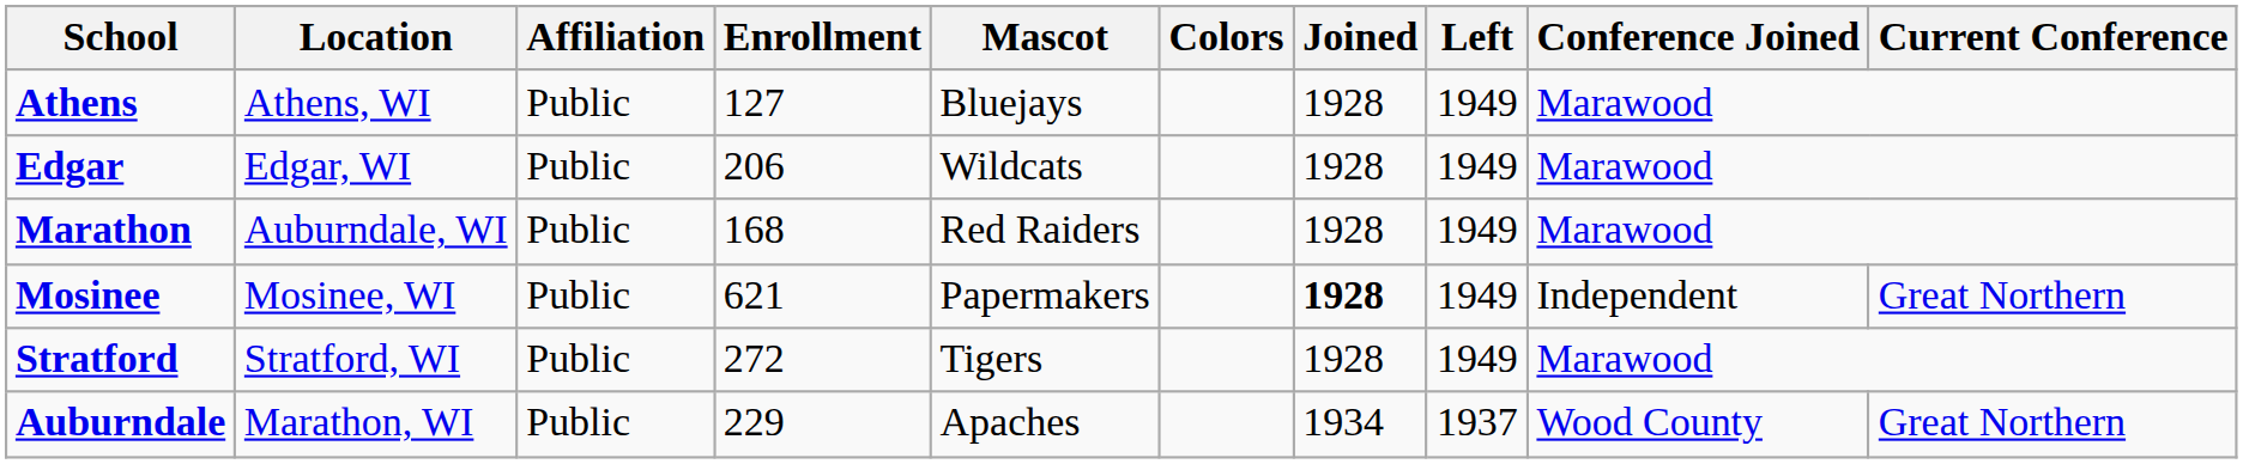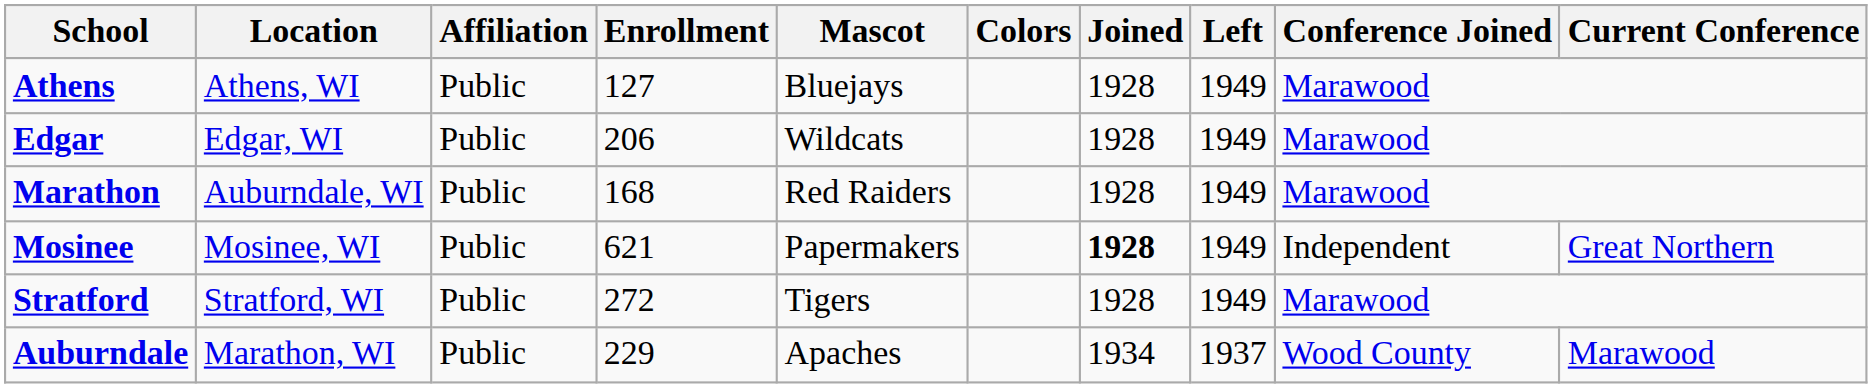 <table class="wikitable sortable">
 <tr>
 <th>School</th>
 <th>Location</th>
 <th>Affiliation</th>
 <th>Enrollment</th>
 <th>Mascot</th>
 <th>Colors</th>
 <th>Joined</th>
 <th>Left</th>
 <th>Conference Joined</th>
 <th>Current Conference</th>
 </tr>
 <tr>
 <td><a href='#'><strong>Athens</strong></a></td>
 <td><a href='#'>Athens, WI</a></td>
 <td>Public</td>
 <td>127</td>
 <td>Bluejays</td>
 <td> </td>
 <td>1928</td>
 <td>1949</td>
 <td colspan="2"><a href='#'>Marawood</a></td>
 </tr>
 <tr>
 <td><a href='#'><strong>Edgar</strong></a></td>
 <td><a href='#'>Edgar, WI</a></td>
 <td>Public</td>
 <td>206</td>
 <td>Wildcats</td>
 <td> </td>
 <td>1928</td>
 <td>1949</td>
 <td colspan="2"><a href='#'>Marawood</a></td>
 </tr>
 <tr>
 <td><a href='#'><strong>Marathon</strong></a></td>
 <td><a href='#'>Auburndale, WI</a></td>
 <td>Public</td>
 <td>168</td>
 <td>Red Raiders</td>
 <td> </td>
 <td>1928</td>
 <td>1949</td>
 <td colspan="2"><a href='#'>Marawood</a></td>
 </tr>
 <tr>
 <td><a href='#'><strong>Mosinee</strong></a></td>
 <td><a href='#'>Mosinee, WI</a></td>
 <td>Public</td>
 <td>621</td>
 <td>Papermakers</td>
 <td> </td>
 <td><strong>1928</strong></td>
 <td>1949</td>
 <td>Independent</td>
 <td><a href='#'>Great Northern</a></td>
 </tr>
 <tr>
 <td><a href='#'><strong>Stratford</strong></a></td>
 <td><a href='#'>Stratford, WI</a></td>
 <td>Public</td>
 <td>272</td>
 <td>Tigers</td>
 <td> </td>
 <td>1928</td>
 <td>1949</td>
 <td colspan="2"><a href='#'>Marawood</a></td>
 </tr>
 <tr>
 <td><a href='#'><strong>Auburndale</strong></a></td>
 <td><a href='#'>Marathon, WI</a></td>
 <td>Public</td>
 <td>229</td>
 <td>Apaches</td>
 <td> </td>
 <td>1934</td>
 <td>1937</td>
 <td><a href='#'>Wood County</a></td>
-<td><a href='#'>Great Northern</a></td>
+<td><a href='#'>Marawood</a></td>
 </tr>
 </table>
